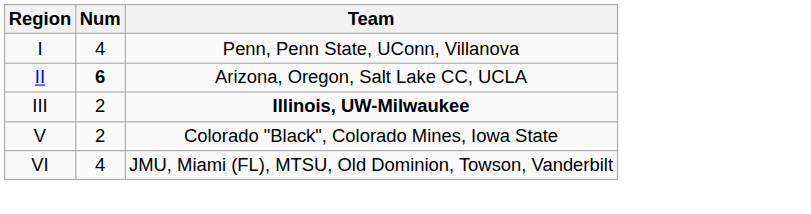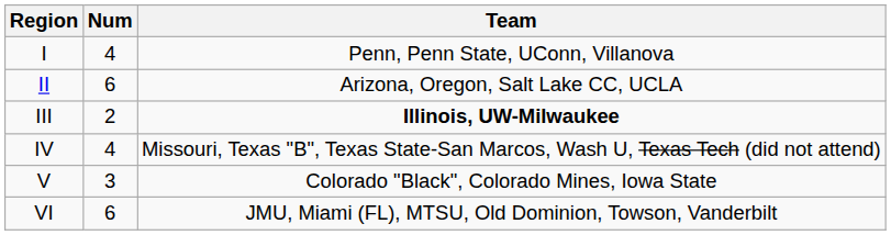 <table class="wikitable sortable" style="text-align:center">
 <tr>
 <th>Region</th>
 <th>Num</th>
 <th>Team</th>
 </tr>
 <tr>
 <td>I</td>
 <td>4</td>
 <td>Penn, Penn State, UConn, Villanova</td>
 </tr>
 <tr>
 <td><a href='#'>II</a></td>
-<td><strong>6</strong></td>
+<td>6</td>
 <td>Arizona, Oregon, Salt Lake CC, UCLA</td>
 </tr>
 <tr>
 <td>III</td>
 <td>2</td>
 <td><strong>Illinois, UW-Milwaukee</strong></td>
 </tr>
 <tr>
+<td>IV</td>
+<td>4</td>
+<td>Missouri, Texas "B", Texas State-San Marcos, Wash U, <s>Texas Tech</s> (did not attend)</td>
+</tr>
+<tr>
 <td>V</td>
-<td>2</td>
+<td>3</td>
 <td>Colorado "Black", Colorado Mines, Iowa State</td>
 </tr>
 <tr>
 <td>VI</td>
-<td>4</td>
+<td>6</td>
 <td>JMU, Miami (FL), MTSU, Old Dominion, Towson, Vanderbilt</td>
 </tr>
 </table>
